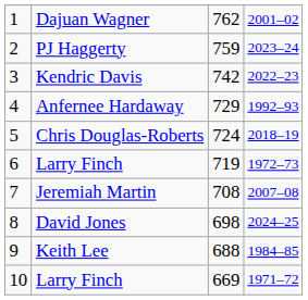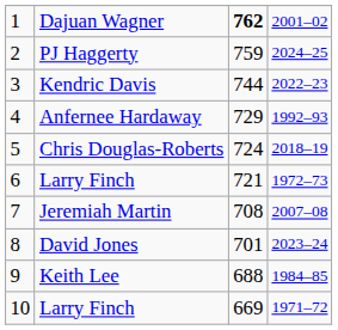 <table class="wikitable">
 <tr>
 </tr>
 <tr>
 <td>1</td>
 <td><a href='#'>Dajuan Wagner</a></td>
-<td>762</td>
+<td><strong>762</strong></td>
 <td style="font-size:80%;"><a href='#'>2001–02</a></td>
 </tr>
 <tr>
 <td>2</td>
 <td><a href='#'>PJ Haggerty</a></td>
 <td>759</td>
-<td style="font-size:80%;"><a href='#'>2023–24</a></td>
+<td style="font-size:80%;"><a href='#'>2024–25</a></td>
 </tr>
 <tr>
 <td>3</td>
 <td><a href='#'>Kendric Davis</a></td>
-<td>742</td>
+<td>744</td>
 <td style="font-size:80%;"><a href='#'>2022–23</a></td>
 </tr>
 <tr>
 <td>4</td>
 <td><a href='#'>Anfernee Hardaway</a></td>
 <td>729</td>
 <td style="font-size:80%;"><a href='#'>1992–93</a></td>
 </tr>
 <tr>
 <td>5</td>
 <td><a href='#'>Chris Douglas-Roberts</a></td>
 <td>724</td>
 <td style="font-size:80%;"><a href='#'>2018–19</a></td>
 </tr>
 <tr>
 <td>6</td>
 <td><a href='#'>Larry Finch</a></td>
-<td>719</td>
+<td>721</td>
 <td style="font-size:80%;"><a href='#'>1972–73</a></td>
 </tr>
 <tr>
 <td>7</td>
 <td><a href='#'>Jeremiah Martin</a></td>
 <td>708</td>
 <td style="font-size:80%;"><a href='#'>2007–08</a></td>
 </tr>
 <tr>
 <td>8</td>
 <td><a href='#'>David Jones</a></td>
-<td>698</td>
-<td style="font-size:80%;"><a href='#'>2024–25</a></td>
+<td>701</td>
+<td style="font-size:80%;"><a href='#'>2023–24</a></td>
 </tr>
 <tr>
 <td>9</td>
 <td><a href='#'>Keith Lee</a></td>
 <td>688</td>
 <td style="font-size:80%;"><a href='#'>1984–85</a></td>
 </tr>
 <tr>
 <td>10</td>
 <td><a href='#'>Larry Finch</a></td>
 <td>669</td>
 <td style="font-size:80%;"><a href='#'>1971–72</a></td>
 </tr>
 </table>
